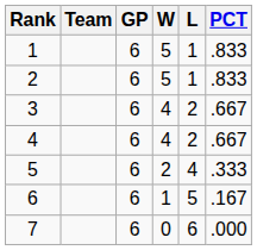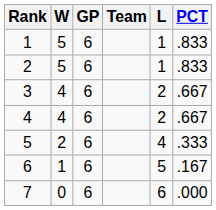 <table class="wikitable" align="center"|>
 <tr>
 <th>Rank</th>
+<th width=15px>W</th>
+<th width=20px>GP</th>
 <th>Team</th>
-<th width=20px>GP</th>
-<th width=15px>W</th>
 <th width=15px>L</th>
 <th width=25px><a href='#'>PCT</a></th>
 </tr>
 <tr align="center">
 <td>1</td>
+<td>5</td>
+<td>6</td>
 <td align="left"></td>
-<td>6</td>
-<td>5</td>
 <td>1</td>
 <td>.833</td>
 </tr>
 <tr align="center">
 <td>2</td>
+<td>5</td>
+<td>6</td>
 <td align="left"></td>
-<td>6</td>
-<td>5</td>
 <td>1</td>
 <td>.833</td>
 </tr>
 <tr align="center">
 <td>3</td>
+<td>4</td>
+<td>6</td>
 <td align="left"></td>
-<td>6</td>
-<td>4</td>
 <td>2</td>
 <td>.667</td>
 </tr>
 <tr align="center">
 <td>4</td>
+<td>4</td>
+<td>6</td>
 <td align="left"></td>
-<td>6</td>
-<td>4</td>
 <td>2</td>
 <td>.667</td>
 </tr>
 <tr align="center">
 <td>5</td>
+<td>2</td>
+<td>6</td>
 <td align="left"></td>
-<td>6</td>
-<td>2</td>
 <td>4</td>
 <td>.333</td>
 </tr>
 <tr align="center">
 <td>6</td>
+<td>1</td>
+<td>6</td>
 <td align="left"></td>
-<td>6</td>
-<td>1</td>
 <td>5</td>
 <td>.167</td>
 </tr>
 <tr align="center">
 <td>7</td>
+<td>0</td>
+<td>6</td>
 <td align="left"></td>
-<td>6</td>
-<td>0</td>
 <td>6</td>
 <td>.000</td>
 </tr>
 </table>
